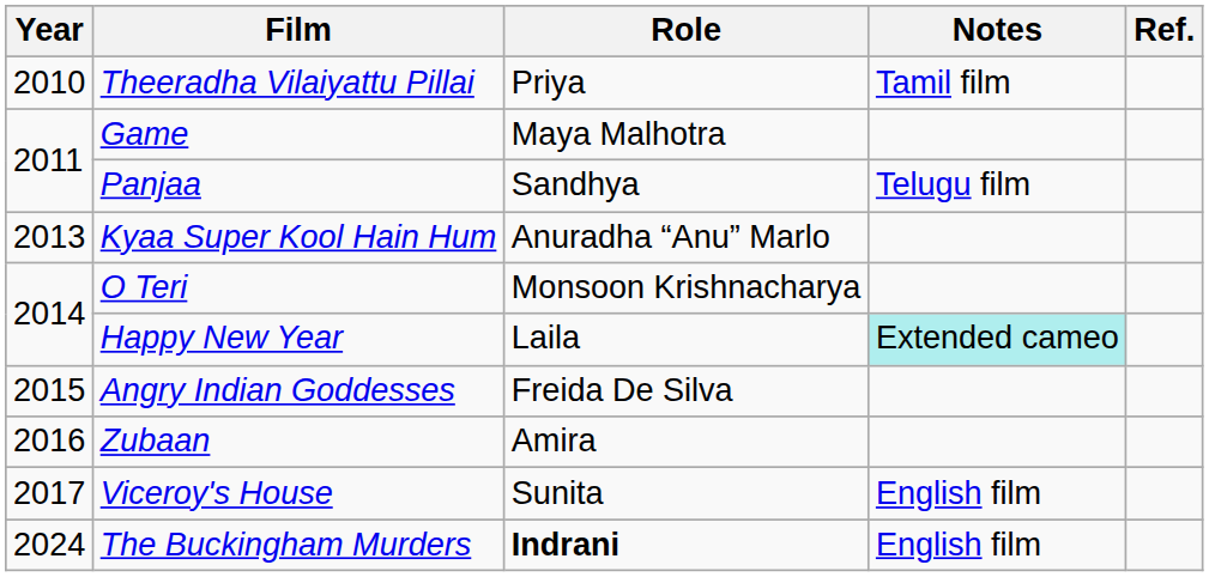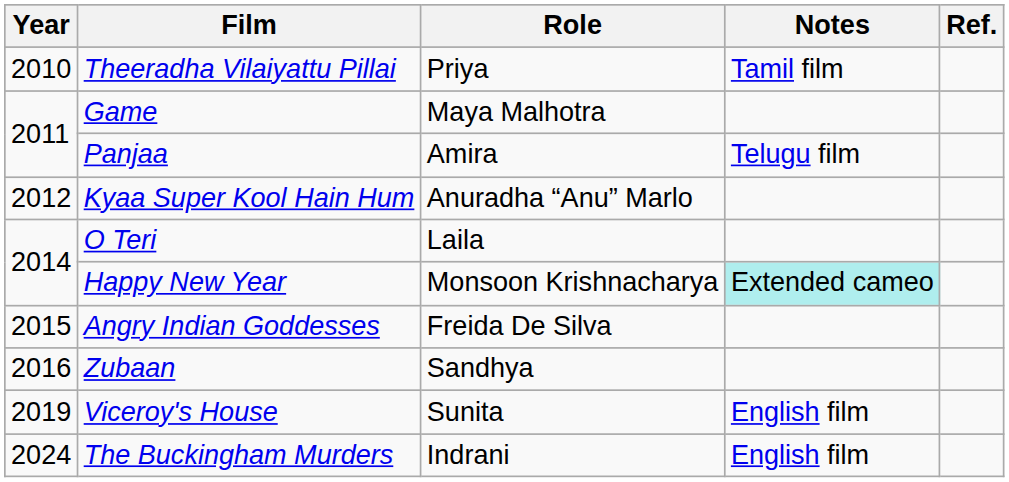 <table class="wikitable sortable">
 <tr>
 <th>Year</th>
 <th>Film</th>
 <th>Role</th>
 <th class="unsortable">Notes</th>
 <th class="unsortable">Ref.</th>
 </tr>
 <tr>
 <td>2010</td>
 <td><em><a href='#'>Theeradha Vilaiyattu Pillai</a></em></td>
 <td>Priya</td>
 <td><a href='#'>Tamil</a> film</td>
 <td></td>
 </tr>
 <tr>
 <td rowspan=2>2011</td>
 <td><em><a href='#'>Game</a></em></td>
 <td>Maya Malhotra</td>
 <td></td>
 <td></td>
 </tr>
 <tr>
 <td><em><a href='#'>Panjaa</a></em></td>
-<td>Sandhya</td>
+<td>Amira</td>
 <td><a href='#'>Telugu</a> film</td>
 <td></td>
 </tr>
 <tr>
-<td>2013</td>
+<td>2012</td>
 <td><em><a href='#'>Kyaa Super Kool Hain Hum</a></em></td>
 <td>Anuradha “Anu” Marlo</td>
 <td></td>
 <td></td>
 </tr>
 <tr>
 <td rowspan=2>2014</td>
 <td><em><a href='#'>O Teri</a></em></td>
-<td>Monsoon Krishnacharya</td>
+<td>Laila</td>
 <td></td>
 <td></td>
 </tr>
 <tr>
 <td><em><a href='#'>Happy New Year</a></em></td>
-<td>Laila</td>
+<td>Monsoon Krishnacharya</td>
 <td style="background: paleturquoise;">Extended cameo</td>
 <td></td>
 </tr>
 <tr>
 <td>2015</td>
 <td><em><a href='#'>Angry Indian Goddesses</a></em></td>
 <td>Freida De Silva</td>
 <td></td>
 <td></td>
 </tr>
 <tr>
 <td>2016</td>
 <td><em><a href='#'>Zubaan</a></em></td>
-<td>Amira</td>
+<td>Sandhya</td>
 <td></td>
 <td></td>
 </tr>
 <tr>
-<td>2017</td>
+<td>2019</td>
 <td><em><a href='#'>Viceroy's House</a></em></td>
 <td>Sunita</td>
 <td><a href='#'>English</a> film</td>
 <td></td>
 </tr>
 <tr>
 <td>2024</td>
 <td><em><a href='#'>The Buckingham Murders</a></em></td>
-<td><strong>Indrani</strong></td>
+<td>Indrani</td>
 <td><a href='#'>English</a> film</td>
 <td></td>
 </tr>
 </table>
